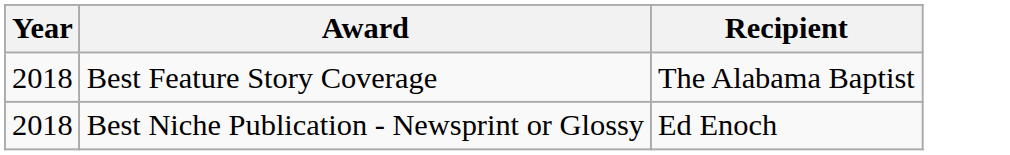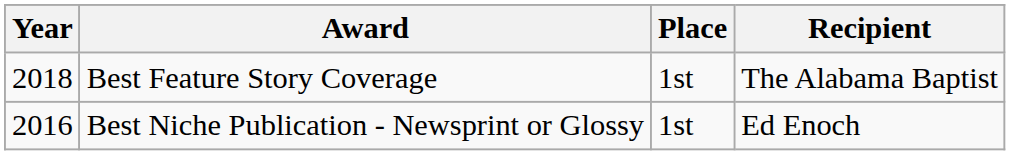 <table class="wikitable">
 <tr>
 <th>Year</th>
 <th>Award</th>
+<th>Place</th>
 <th>Recipient</th>
 </tr>
 <tr>
 <td>2018</td>
 <td>Best Feature Story Coverage</td>
+<td>1st</td>
 <td>The Alabama Baptist</td>
 </tr>
 <tr>
-<td>2018</td>
+<td>2016</td>
 <td>Best Niche Publication - Newsprint or Glossy</td>
+<td>1st</td>
 <td>Ed Enoch</td>
 </tr>
 </table>
